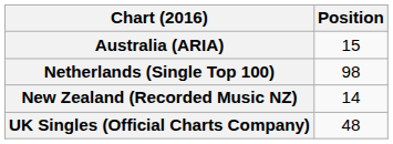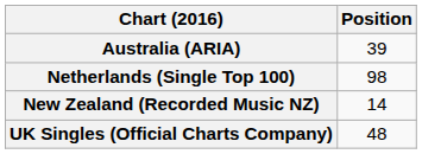 <table class="wikitable sortable plainrowheaders" style="text-align:center">
 <tr>
 <th scope="col">Chart (2016)</th>
 <th scope="col">Position</th>
 </tr>
 <tr>
 <th scope="row">Australia (ARIA)</th>
-<td>15</td>
+<td>39</td>
 </tr>
 <tr>
 <th scope="row">Netherlands (Single Top 100)</th>
 <td>98</td>
 </tr>
 <tr>
 <th scope="row">New Zealand (Recorded Music NZ)</th>
 <td>14</td>
 </tr>
 <tr>
 <th scope="row">UK Singles (Official Charts Company)</th>
 <td>48</td>
 </tr>
 </table>
